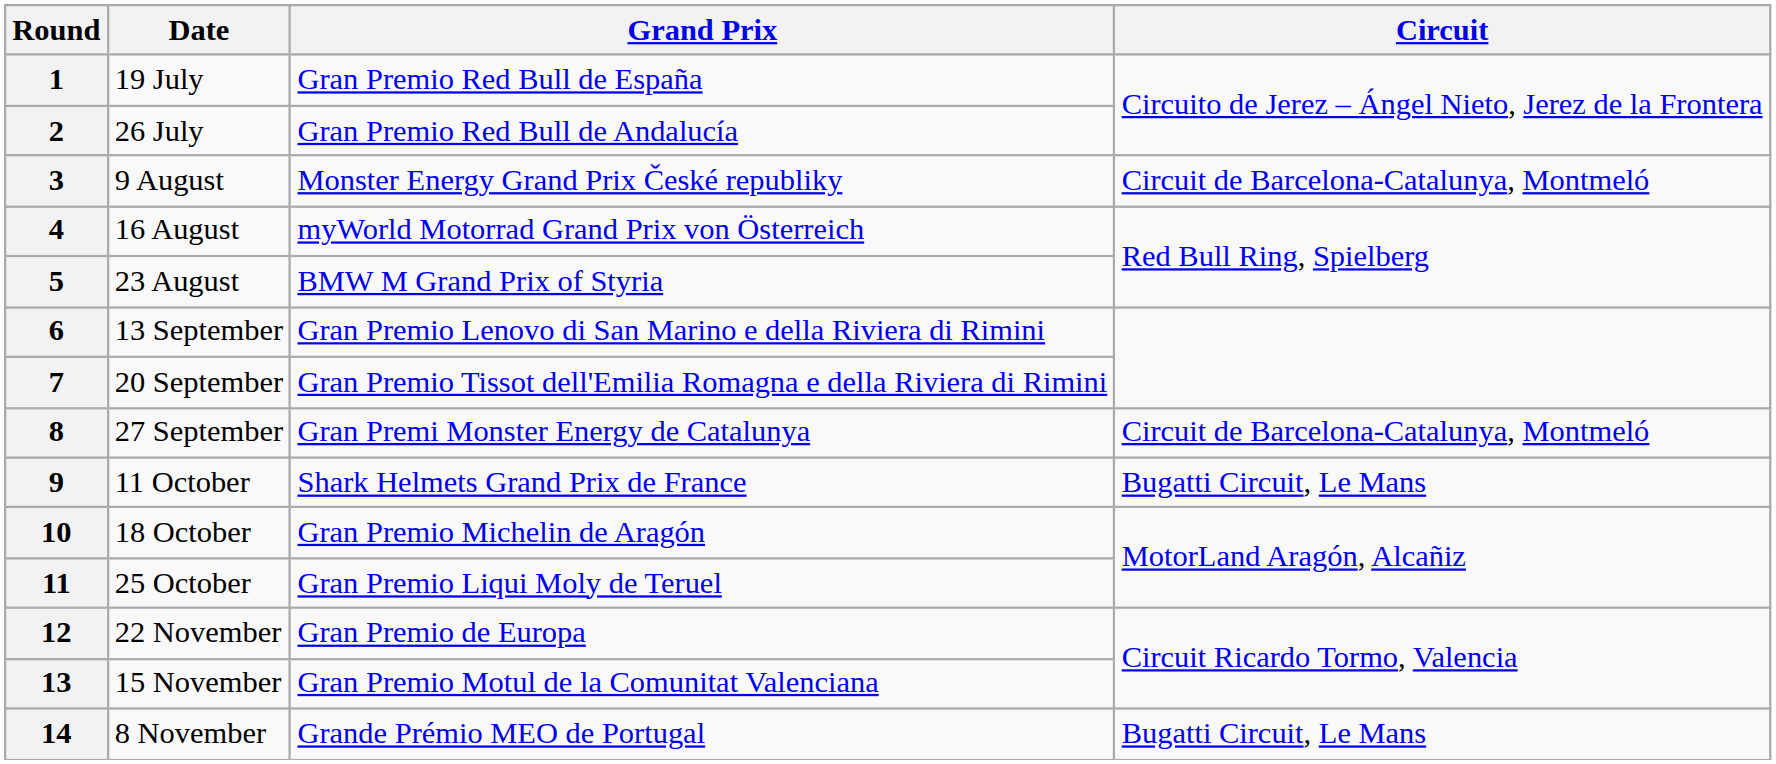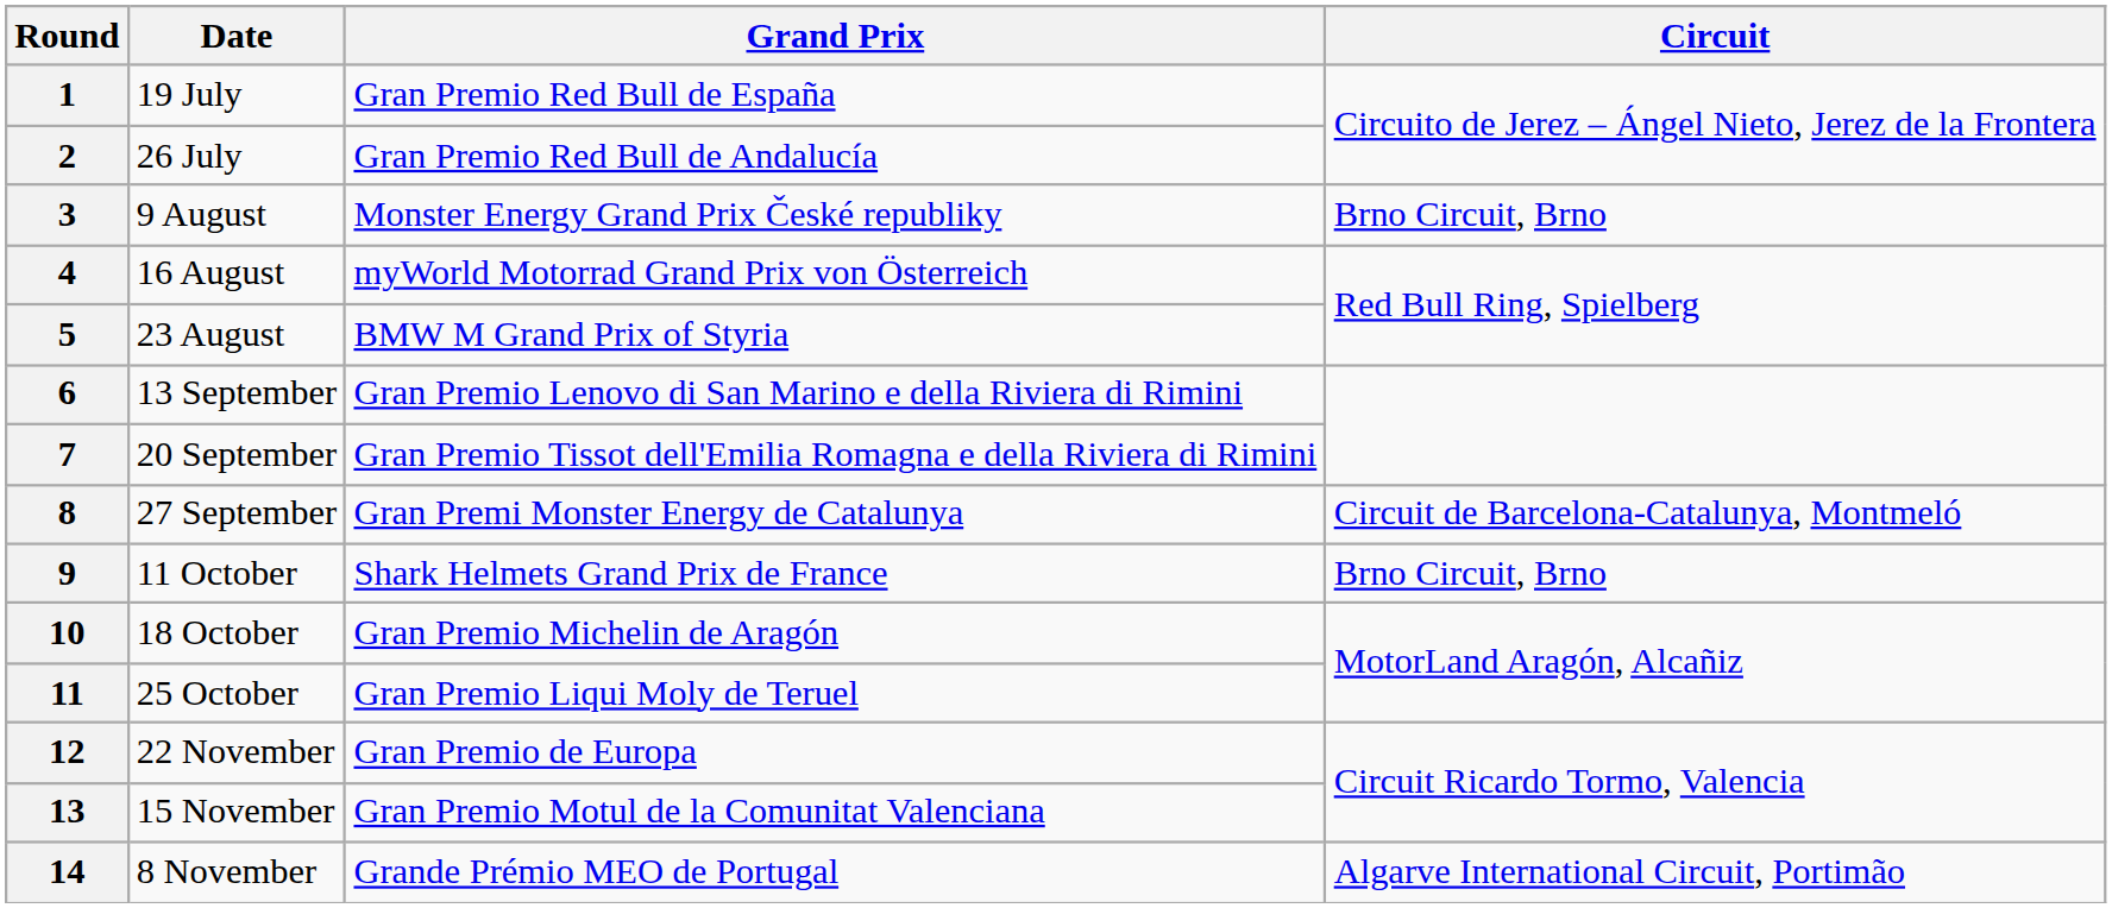 <table class="wikitable" style="font-size: 85%;">
 <tr>
 <th>Round</th>
 <th>Date</th>
 <th><a href='#'>Grand Prix</a></th>
 <th><a href='#'>Circuit</a></th>
 </tr>
 <tr>
 <th>1</th>
 <td>19 July</td>
 <td> <a href='#'>Gran Premio Red Bull de España</a></td>
 <td rowspan="2"><a href='#'>Circuito de Jerez – Ángel Nieto</a>, <a href='#'>Jerez de la Frontera</a></td>
 </tr>
 <tr>
 <th>2</th>
 <td>26 July</td>
 <td> <a href='#'>Gran Premio Red Bull de Andalucía</a></td>
 </tr>
 <tr>
 <th>3</th>
 <td>9 August</td>
 <td> <a href='#'>Monster Energy Grand Prix České republiky</a></td>
-<td><a href='#'>Circuit de Barcelona-Catalunya</a>, <a href='#'>Montmeló</a></td>
+<td><a href='#'>Brno Circuit</a>, <a href='#'>Brno</a></td>
 </tr>
 <tr>
 <th>4</th>
 <td>16 August</td>
 <td> <a href='#'>myWorld Motorrad Grand Prix von Österreich</a></td>
 <td rowspan="2"><a href='#'>Red Bull Ring</a>, <a href='#'>Spielberg</a></td>
 </tr>
 <tr>
 <th>5</th>
 <td>23 August</td>
 <td> <a href='#'>BMW M Grand Prix of Styria</a></td>
 </tr>
 <tr>
 <th>6</th>
 <td nowrap="">13 September</td>
 <td> <a href='#'>Gran Premio Lenovo di San Marino e della Riviera di Rimini</a></td>
 <td rowspan="2"></td>
 </tr>
 <tr>
 <th>7</th>
 <td>20 September</td>
 <td nowrap=""> <a href='#'>Gran Premio Tissot dell'Emilia Romagna e della Riviera di Rimini</a></td>
 </tr>
 <tr>
 <th>8</th>
 <td>27 September</td>
 <td> <a href='#'>Gran Premi Monster Energy de Catalunya</a></td>
 <td><a href='#'>Circuit de Barcelona-Catalunya</a>, <a href='#'>Montmeló</a></td>
 </tr>
 <tr>
 <th>9</th>
 <td>11 October</td>
 <td> <a href='#'>Shark Helmets Grand Prix de France</a></td>
-<td><a href='#'>Bugatti Circuit</a>, <a href='#'>Le Mans</a></td>
+<td><a href='#'>Brno Circuit</a>, <a href='#'>Brno</a></td>
 </tr>
 <tr>
 <th>10</th>
 <td>18 October</td>
 <td> <a href='#'>Gran Premio Michelin de Aragón</a></td>
 <td rowspan="2"><a href='#'>MotorLand Aragón</a>, <a href='#'>Alcañiz</a></td>
 </tr>
 <tr>
 <th>11</th>
 <td>25 October</td>
 <td> <a href='#'>Gran Premio Liqui Moly de Teruel</a></td>
 </tr>
 <tr>
 <th>12</th>
 <td>22 November</td>
 <td> <a href='#'>Gran Premio de Europa</a></td>
 <td rowspan="2"><a href='#'>Circuit Ricardo Tormo</a>, <a href='#'>Valencia</a></td>
 </tr>
 <tr>
 <th>13</th>
 <td>15 November</td>
 <td> <a href='#'>Gran Premio Motul de la Comunitat Valenciana</a></td>
 </tr>
 <tr>
 <th>14</th>
 <td>8 November</td>
 <td> <a href='#'>Grande Prémio MEO de Portugal</a></td>
-<td><a href='#'>Bugatti Circuit</a>, <a href='#'>Le Mans</a></td>
+<td><a href='#'>Algarve International Circuit</a>, <a href='#'>Portimão</a></td>
 </tr>
 </table>
